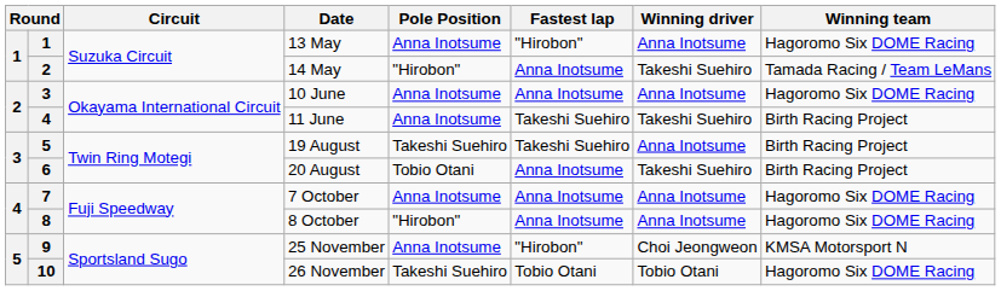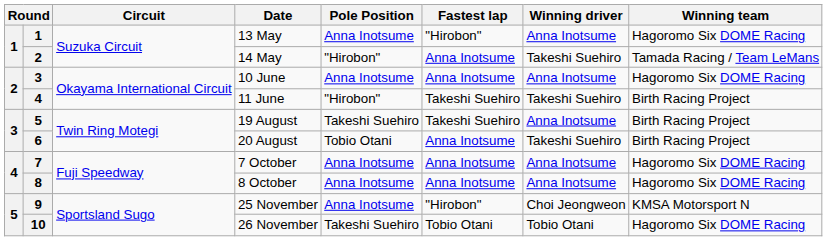 <table class="wikitable" style="font-size:85%">
 <tr>
 <th colspan="2">Round</th>
 <th>Circuit</th>
 <th>Date</th>
 <th>Pole Position</th>
 <th>Fastest lap</th>
 <th>Winning driver</th>
 <th>Winning team</th>
 </tr>
 <tr>
 <th rowspan="2">1</th>
 <th>1</th>
 <td rowspan="2"><a href='#'>Suzuka Circuit</a></td>
 <td>13 May</td>
 <td> <a href='#'>Anna Inotsume</a></td>
 <td> "Hirobon"</td>
 <td> <a href='#'>Anna Inotsume</a></td>
 <td> Hagoromo Six <a href='#'>DOME Racing</a></td>
 </tr>
 <tr>
 <th>2</th>
 <td>14 May</td>
 <td> "Hirobon"</td>
 <td> <a href='#'>Anna Inotsume</a></td>
 <td> Takeshi Suehiro</td>
 <td> Tamada Racing / <a href='#'>Team LeMans</a></td>
 </tr>
 <tr>
 <th rowspan="2">2</th>
 <th>3</th>
 <td rowspan="2"><a href='#'>Okayama International Circuit</a></td>
 <td>10 June</td>
 <td> <a href='#'>Anna Inotsume</a></td>
 <td> <a href='#'>Anna Inotsume</a></td>
 <td> <a href='#'>Anna Inotsume</a></td>
 <td> Hagoromo Six <a href='#'>DOME Racing</a></td>
 </tr>
 <tr>
 <th>4</th>
 <td>11 June</td>
-<td> <a href='#'>Anna Inotsume</a></td>
+<td> "Hirobon"</td>
 <td> Takeshi Suehiro</td>
 <td> Takeshi Suehiro</td>
 <td> Birth Racing Project</td>
 </tr>
 <tr>
 <th rowspan="2">3</th>
 <th>5</th>
 <td rowspan="2"><a href='#'>Twin Ring Motegi</a></td>
 <td>19 August</td>
 <td> Takeshi Suehiro</td>
 <td> Takeshi Suehiro</td>
 <td> <a href='#'>Anna Inotsume</a></td>
 <td> Birth Racing Project</td>
 </tr>
 <tr>
 <th>6</th>
 <td>20 August</td>
 <td> Tobio Otani</td>
 <td> <a href='#'>Anna Inotsume</a></td>
 <td> Takeshi Suehiro</td>
 <td> Birth Racing Project</td>
 </tr>
 <tr>
 <th rowspan="2">4</th>
 <th>7</th>
 <td rowspan="2"><a href='#'>Fuji Speedway</a></td>
 <td>7 October</td>
 <td> <a href='#'>Anna Inotsume</a></td>
 <td> <a href='#'>Anna Inotsume</a></td>
 <td> <a href='#'>Anna Inotsume</a></td>
 <td> Hagoromo Six <a href='#'>DOME Racing</a></td>
 </tr>
 <tr>
 <th>8</th>
 <td>8 October</td>
-<td> "Hirobon"</td>
+<td> <a href='#'>Anna Inotsume</a></td>
 <td> <a href='#'>Anna Inotsume</a></td>
 <td> <a href='#'>Anna Inotsume</a></td>
 <td> Hagoromo Six <a href='#'>DOME Racing</a></td>
 </tr>
 <tr>
 <th rowspan="2">5</th>
 <th>9</th>
 <td rowspan="2"><a href='#'>Sportsland Sugo</a></td>
 <td>25 November</td>
 <td> <a href='#'>Anna Inotsume</a></td>
 <td> "Hirobon"</td>
 <td> Choi Jeongweon</td>
 <td> KMSA Motorsport N</td>
 </tr>
 <tr>
 <th>10</th>
 <td>26 November</td>
 <td> Takeshi Suehiro</td>
 <td> Tobio Otani</td>
 <td> Tobio Otani</td>
 <td> Hagoromo Six <a href='#'>DOME Racing</a></td>
 </tr>
 </table>
